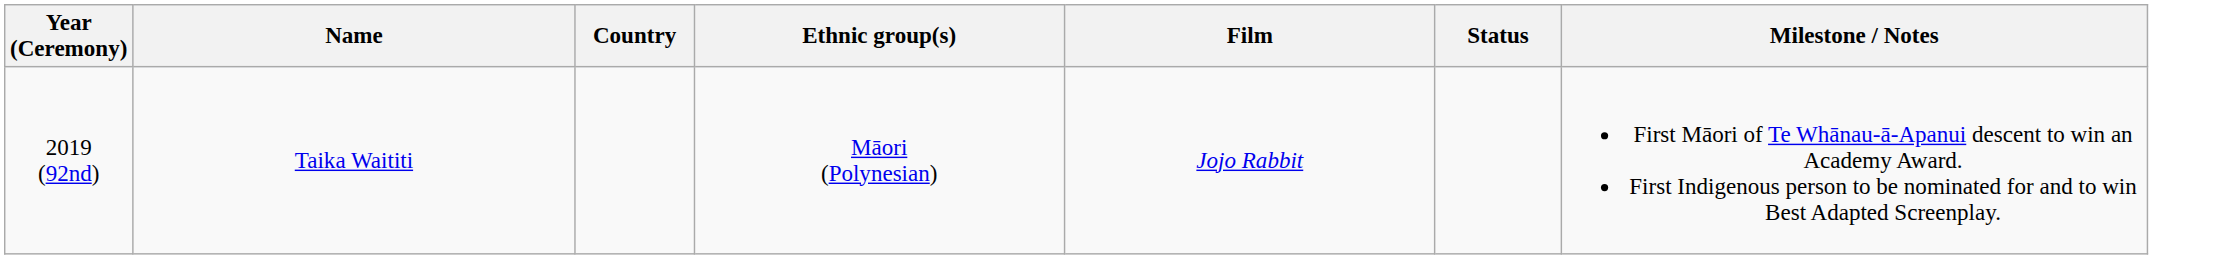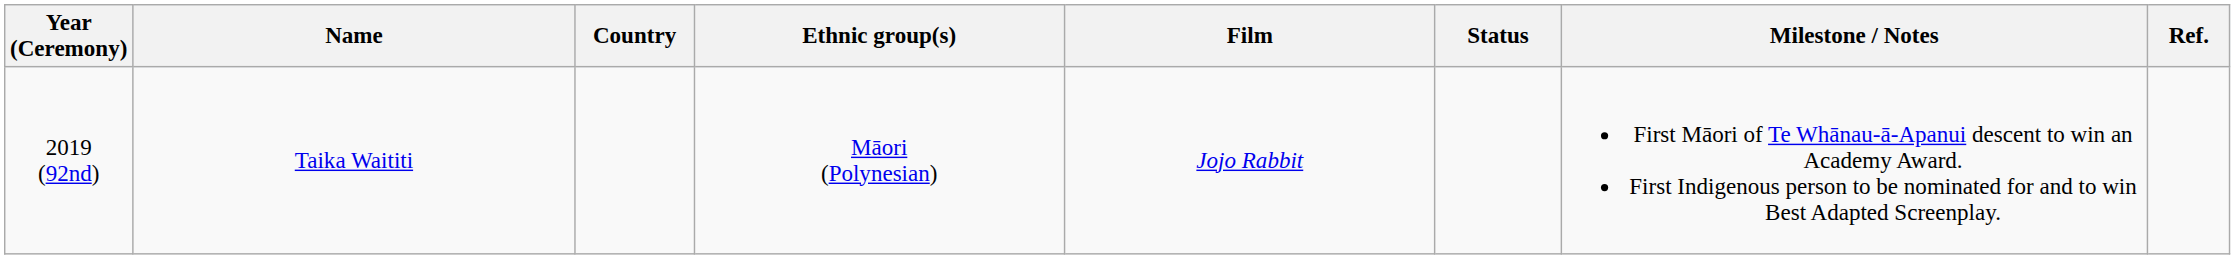 <table class="wikitable" style="text-align: center">
 <tr style="background:#ebf5ff;">
 <th style="width:75px;">Year<br>(Ceremony)</th>
 <th style="width:300px;">Name</th>
 <th width="75">Country</th>
 <th style="width:250px;">Ethnic group(s)</th>
 <th style="width:250px;">Film</th>
 <th style="width:80px;">Status</th>
 <th style="width:400px;">Milestone / Notes</th>
+<th style="width:50px;">Ref.</th>
 </tr>
 <tr>
 <td>2019<br>(<a href='#'>92nd</a>)</td>
 <td><a href='#'>Taika Waititi</a></td>
 <td></td>
 <td><a href='#'>Māori</a><br>(<a href='#'>Polynesian</a>)</td>
 <td><em><a href='#'>Jojo Rabbit</a></em></td>
 <td></td>
 <td><br><ul><li>First Māori of <a href='#'>Te Whānau-ā-Apanui</a> descent to win an Academy Award.</li><li>First Indigenous person to be nominated for and to win Best Adapted Screenplay.</li></ul></td>
+<td></td>
 </tr>
 </table>
